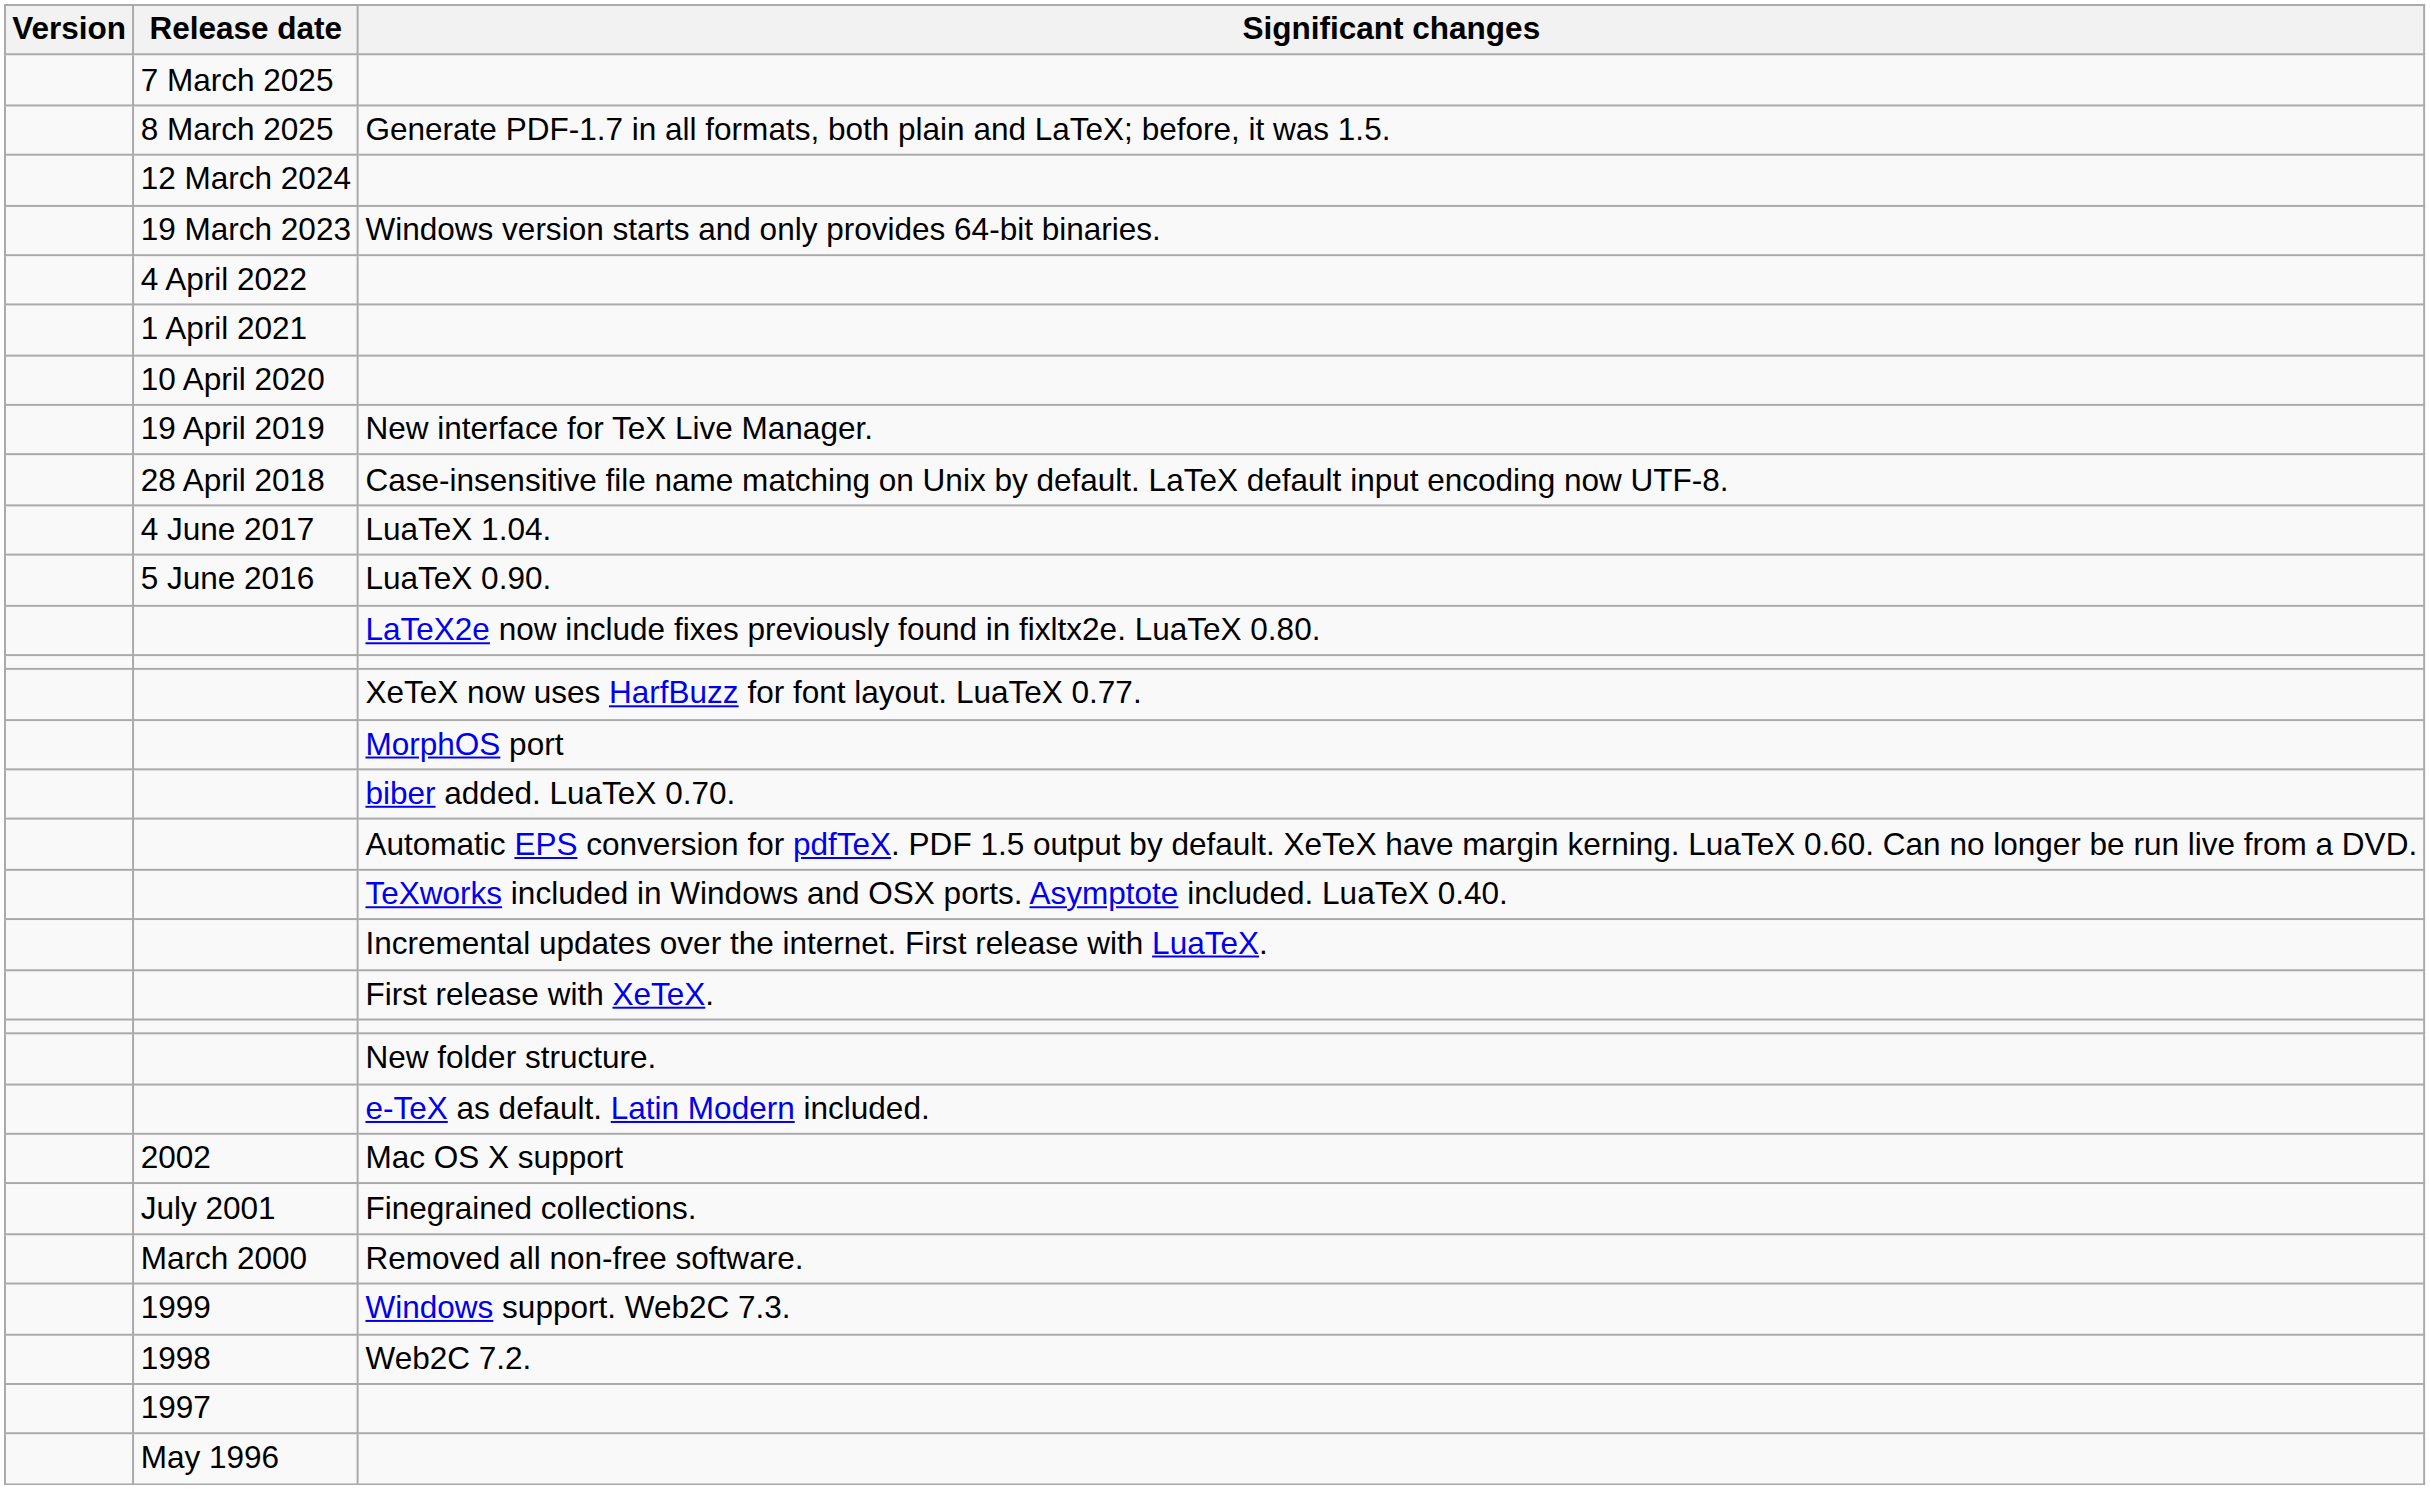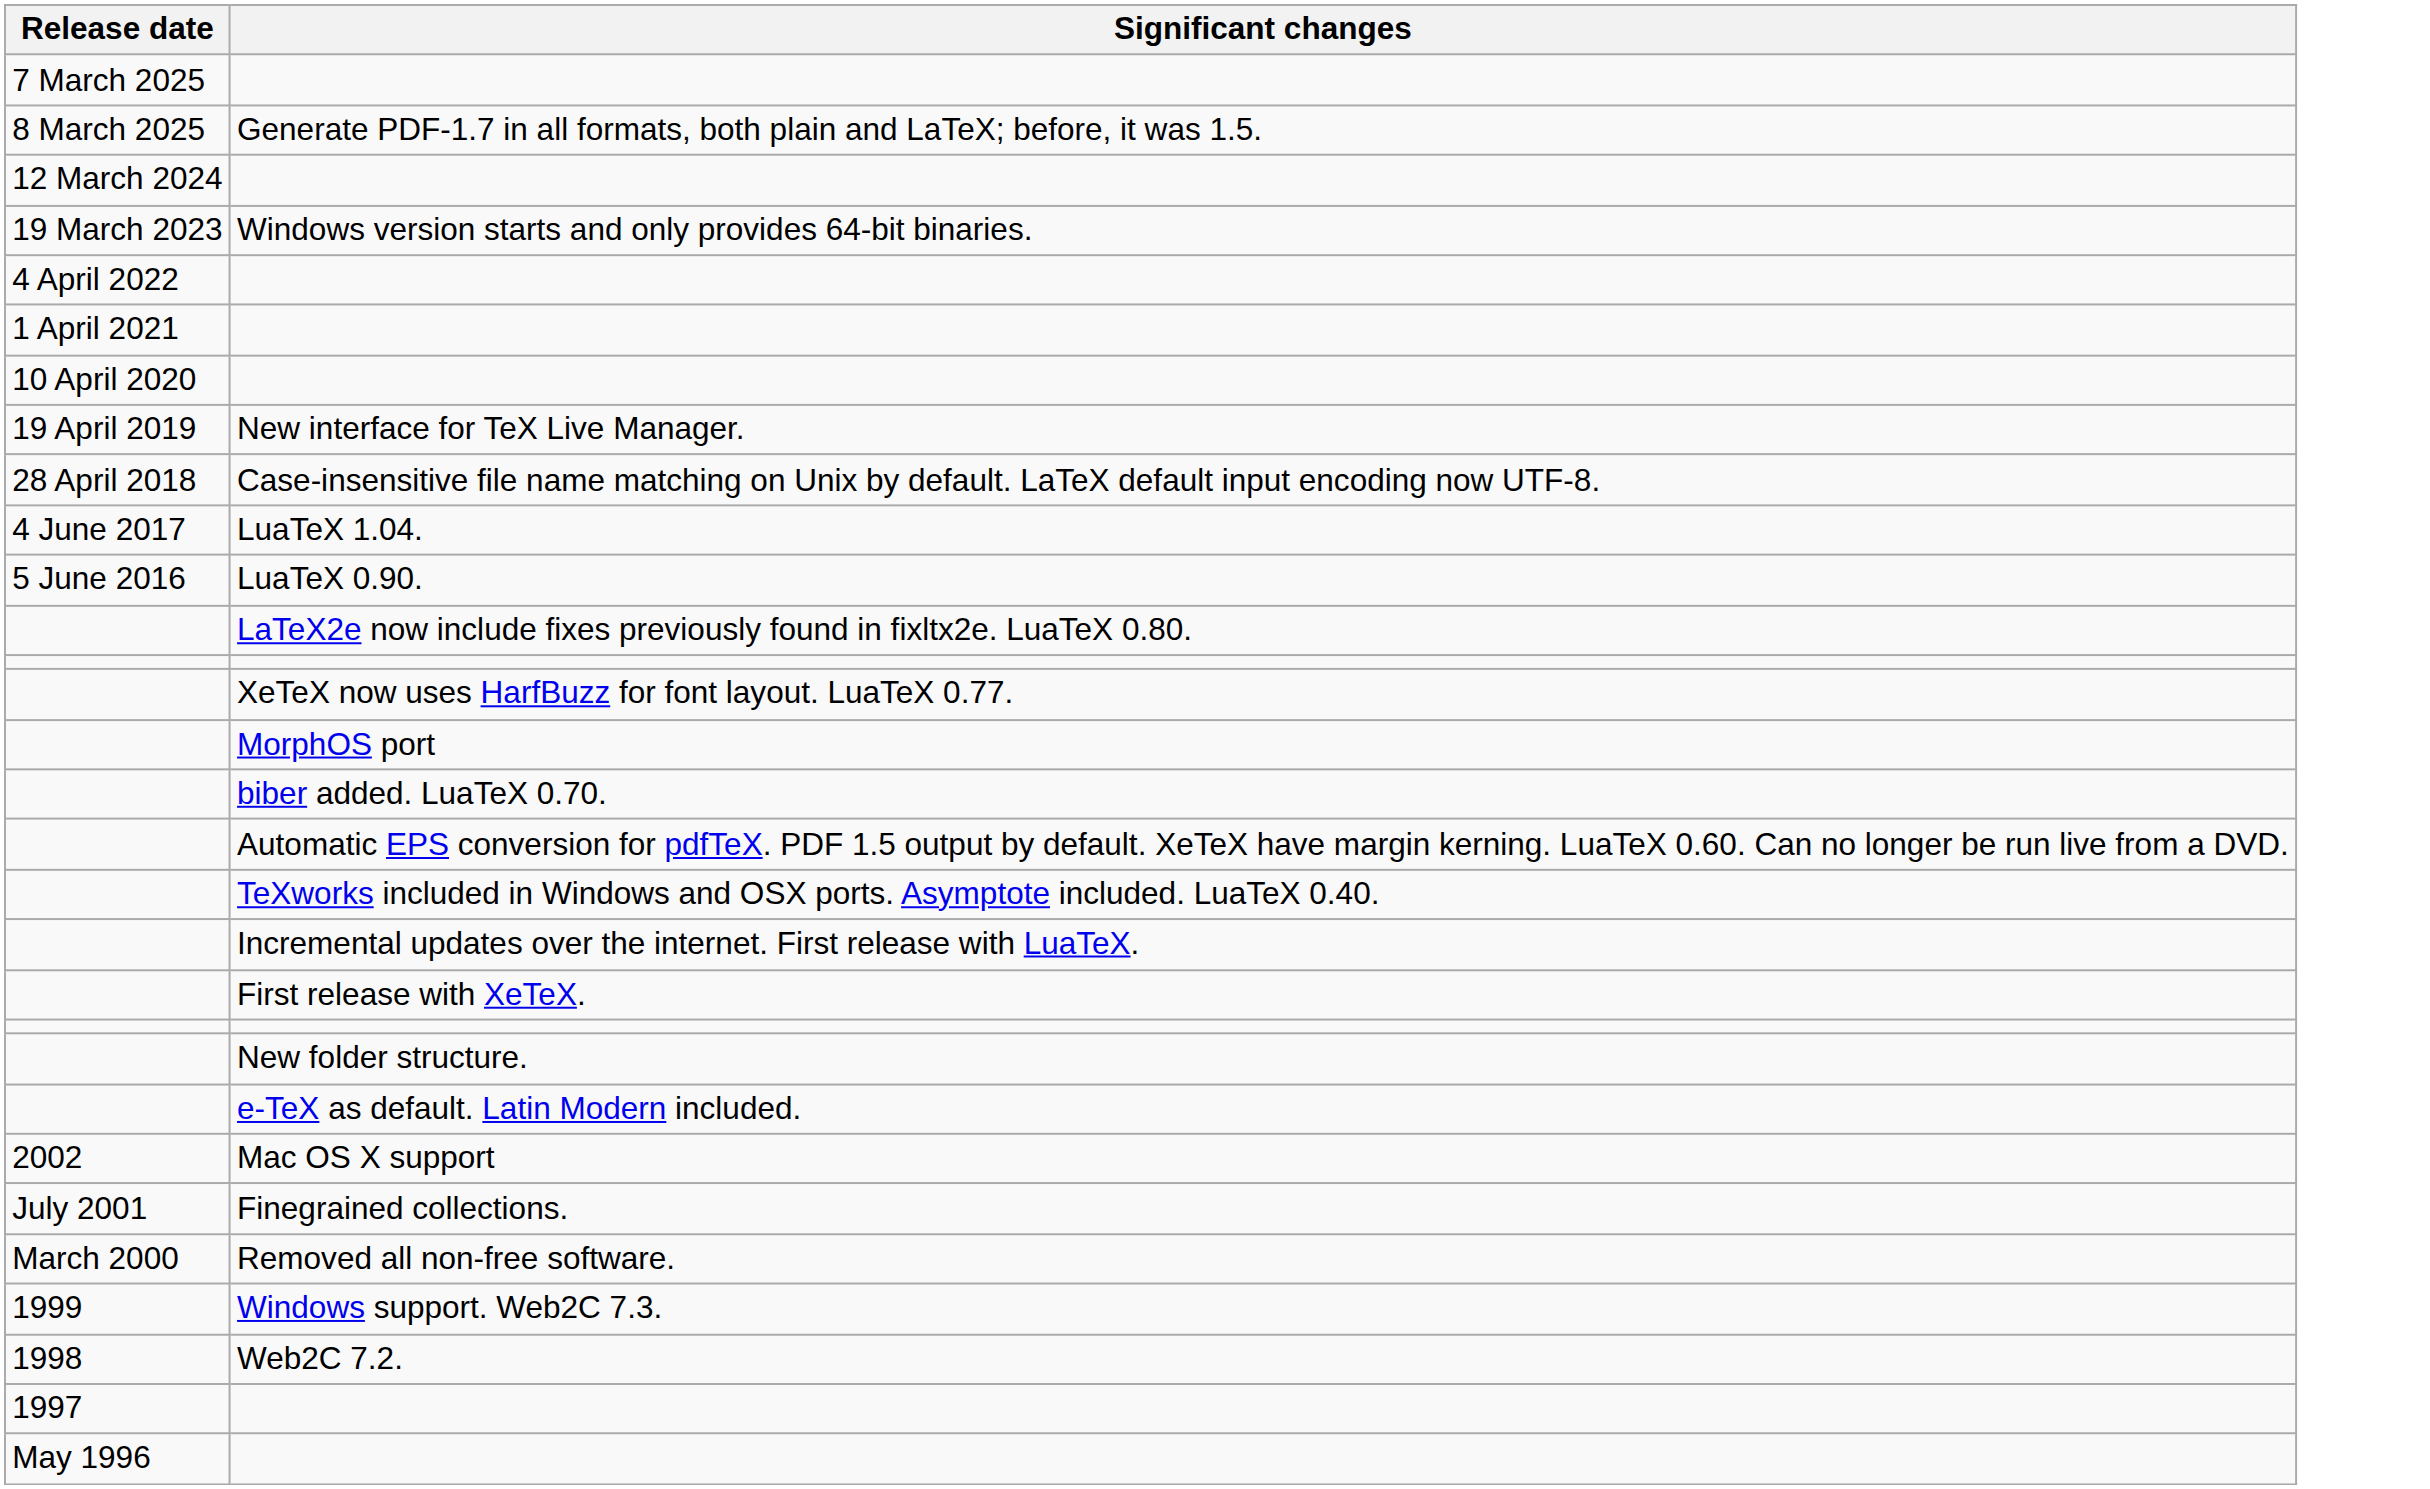 <table class="wikitable sortable">
 <tr>
-<th>Version</th>
 <th>Release date</th>
 <th>Significant changes</th>
 </tr>
 <tr>
-<td></td>
 <td>7 March 2025</td>
 <td></td>
 </tr>
 <tr>
-<td></td>
 <td>8 March 2025</td>
 <td>Generate PDF-1.7 in all formats, both plain and LaTeX; before, it was 1.5.</td>
 </tr>
 <tr>
-<td></td>
 <td>12 March 2024</td>
 <td></td>
 </tr>
 <tr>
-<td></td>
 <td>19 March 2023</td>
 <td>Windows version starts and only provides 64-bit binaries.</td>
 </tr>
 <tr>
-<td></td>
 <td>4 April 2022</td>
 <td></td>
 </tr>
 <tr>
-<td></td>
 <td>1 April 2021</td>
 <td></td>
 </tr>
 <tr>
-<td></td>
 <td>10 April 2020</td>
 <td></td>
 </tr>
 <tr>
-<td></td>
 <td>19 April 2019</td>
 <td>New interface for TeX Live Manager.</td>
 </tr>
 <tr>
-<td></td>
 <td>28 April 2018</td>
 <td>Case-insensitive file name matching on Unix by default. LaTeX default input encoding now UTF-8.</td>
 </tr>
 <tr>
-<td></td>
 <td>4 June 2017</td>
 <td>LuaTeX 1.04.</td>
 </tr>
 <tr>
-<td></td>
 <td>5 June 2016</td>
 <td>LuaTeX 0.90.</td>
 </tr>
 <tr>
-<td></td>
 <td></td>
 <td><a href='#'>LaTeX2e</a> now include fixes previously found in fixltx2e. LuaTeX 0.80.</td>
 </tr>
 <tr>
 <td></td>
 <td></td>
-<td></td>
 </tr>
 <tr>
-<td></td>
 <td></td>
 <td>XeTeX now uses <a href='#'>HarfBuzz</a> for font layout. LuaTeX 0.77.</td>
 </tr>
 <tr>
 <td></td>
-<td></td>
 <td><a href='#'>MorphOS</a> port</td>
 </tr>
 <tr>
-<td></td>
 <td></td>
 <td><a href='#'>biber</a> added. LuaTeX 0.70.</td>
 </tr>
 <tr>
 <td></td>
-<td></td>
 <td>Automatic <a href='#'>EPS</a> conversion for <a href='#'>pdfTeX</a>. PDF 1.5 output by default. XeTeX have margin kerning. LuaTeX 0.60. Can no longer be run live from a DVD.</td>
 </tr>
 <tr>
-<td></td>
 <td></td>
 <td><a href='#'>TeXworks</a> included in Windows and OSX ports. <a href='#'>Asymptote</a> included. LuaTeX 0.40.</td>
 </tr>
 <tr>
 <td></td>
-<td></td>
 <td>Incremental updates over the internet. First release with <a href='#'>LuaTeX</a>.</td>
 </tr>
 <tr>
-<td></td>
 <td></td>
 <td>First release with <a href='#'>XeTeX</a>.</td>
 </tr>
 <tr>
 <td></td>
 <td></td>
-<td></td>
 </tr>
 <tr>
-<td></td>
 <td></td>
 <td>New folder structure.</td>
 </tr>
 <tr>
 <td></td>
-<td></td>
 <td><a href='#'>e-TeX</a> as default. <a href='#'>Latin Modern</a> included.</td>
 </tr>
 <tr>
-<td></td>
 <td>2002</td>
 <td>Mac OS X support</td>
 </tr>
 <tr>
-<td></td>
 <td>July 2001</td>
 <td>Finegrained collections.</td>
 </tr>
 <tr>
-<td></td>
 <td>March 2000</td>
 <td>Removed all non-free software.</td>
 </tr>
 <tr>
-<td></td>
 <td>1999</td>
 <td><a href='#'>Windows</a> support. Web2C 7.3.</td>
 </tr>
 <tr>
-<td></td>
 <td>1998</td>
 <td>Web2C 7.2.</td>
 </tr>
 <tr>
-<td></td>
 <td>1997</td>
 <td></td>
 </tr>
 <tr>
-<td></td>
 <td>May 1996</td>
 <td></td>
 </tr>
 </table>
